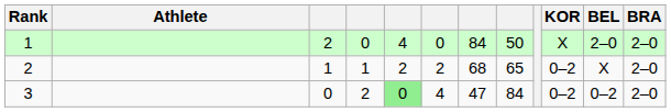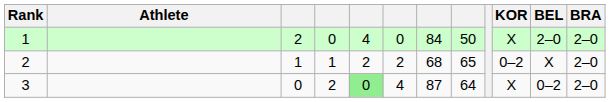 <table class="wikitable" style="text-align:center">
 <tr>
 <th>Rank</th>
 <th width=250>Athlete</th>
 <th width=30></th>
 <th width=30></th>
 <th width=30></th>
 <th width=30></th>
 <th width=30></th>
 <th width=30></th>
 <th rowspan=4></th>
 <th width=30>KOR</th>
 <th width=30>BEL</th>
 <th width=30>BRA</th>
 </tr>
 <tr style="background-color:#ccffcc;">
 <td>1</td>
 <td align=left></td>
 <td>2</td>
 <td>0</td>
 <td>4</td>
 <td>0</td>
 <td>84</td>
 <td>50</td>
 <td>X</td>
 <td>2–0</td>
 <td>2–0</td>
 </tr>
 <tr>
 <td>2</td>
 <td align=left></td>
 <td>1</td>
 <td>1</td>
 <td>2</td>
 <td>2</td>
 <td>68</td>
 <td>65</td>
 <td>0–2</td>
 <td>X</td>
 <td>2–0</td>
 </tr>
 <tr>
 <td>3</td>
 <td align=left></td>
 <td>0</td>
 <td>2</td>
 <td style="background: lightgreen;">0</td>
 <td>4</td>
-<td>47</td>
-<td>84</td>
-<td>0–2</td>
+<td>87</td>
+<td>64</td>
+<td>X</td>
 <td>0–2</td>
 <td>2–0</td>
 </tr>
 </table>
